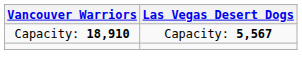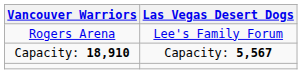 <table class="wikitable" style="text-align:center">
 <tr>
 <th><a href='#'>Vancouver Warriors</a></th>
 <th><a href='#'>Las Vegas Desert Dogs</a></th>
+</tr>
+<tr>
+<td><a href='#'>Rogers Arena</a></td>
+<td><a href='#'>Lee's Family Forum</a></td>
 </tr>
 <tr>
 <td>Capacity: <strong>18,910</strong></td>
 <td>Capacity: <strong>5,567</strong></td>
 </tr>
 <tr>
 <td></td>
 <td></td>
 </tr>
 </table>
